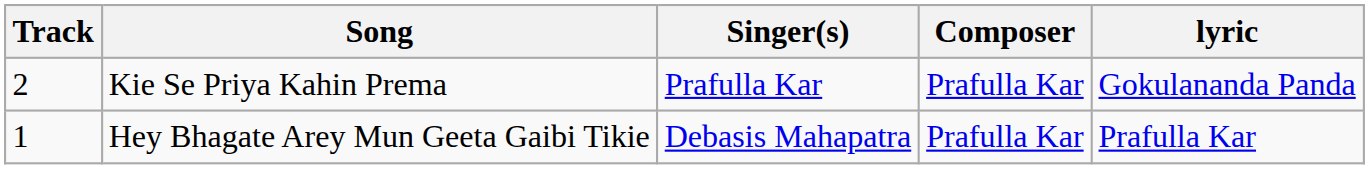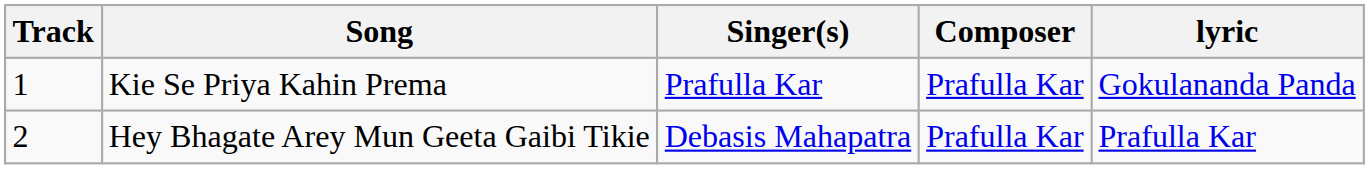 <table class="wikitable" style="font-size:95%;">
 <tr>
 <th>Track</th>
 <th>Song</th>
 <th>Singer(s)</th>
 <th>Composer</th>
 <th>lyric</th>
 </tr>
 <tr>
-<td>2</td>
+<td>1</td>
 <td>Kie Se Priya Kahin Prema</td>
 <td><a href='#'>Prafulla Kar</a></td>
 <td><a href='#'>Prafulla Kar</a></td>
 <td><a href='#'>Gokulananda Panda</a></td>
 </tr>
 <tr>
-<td>1</td>
+<td>2</td>
 <td>Hey Bhagate Arey Mun Geeta Gaibi Tikie</td>
 <td><a href='#'>Debasis Mahapatra</a></td>
 <td><a href='#'>Prafulla Kar</a></td>
 <td><a href='#'>Prafulla Kar</a></td>
 </tr>
 </table>
